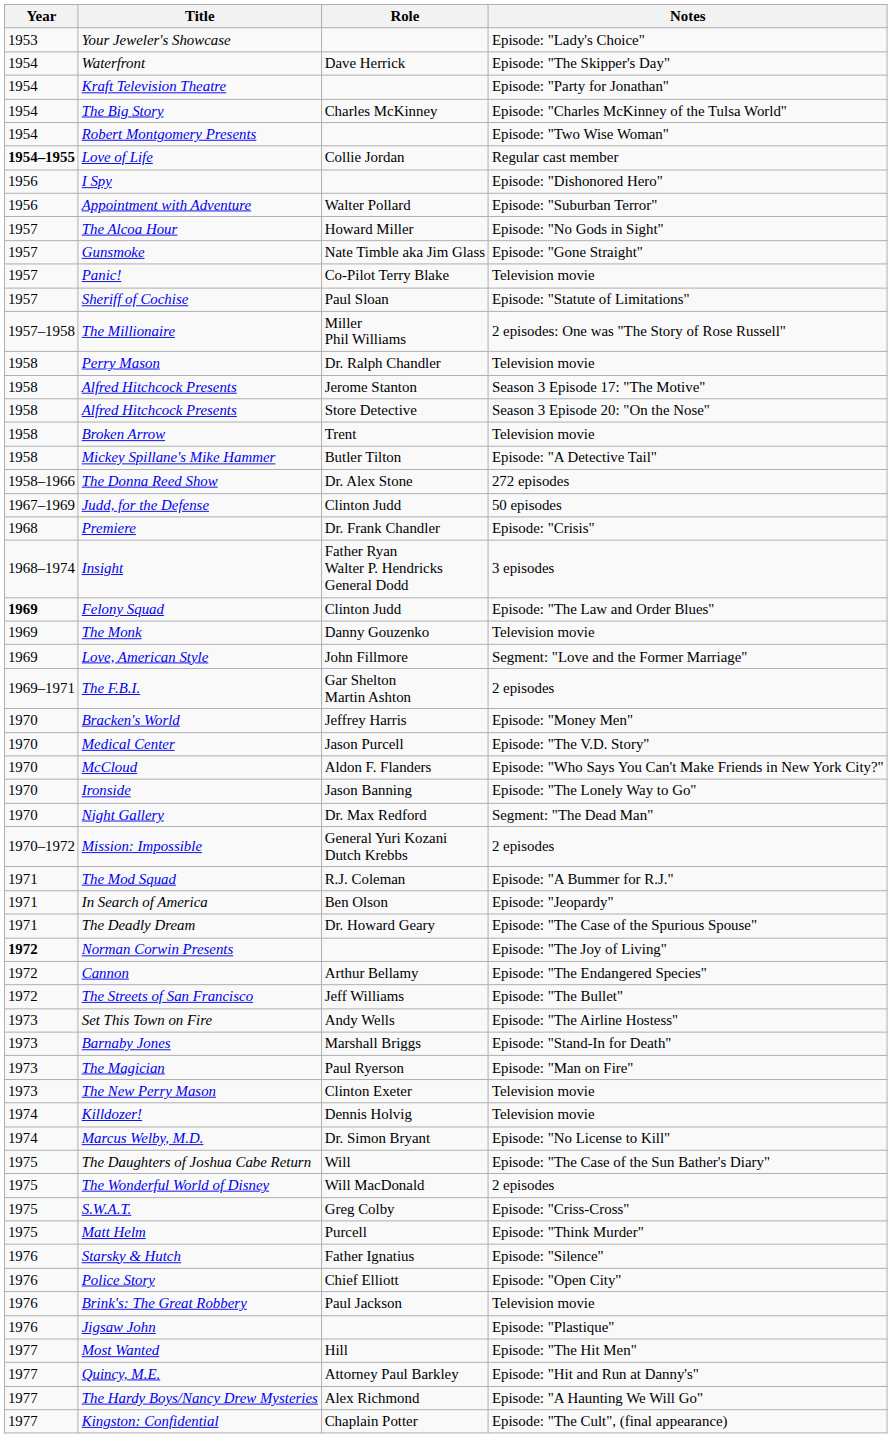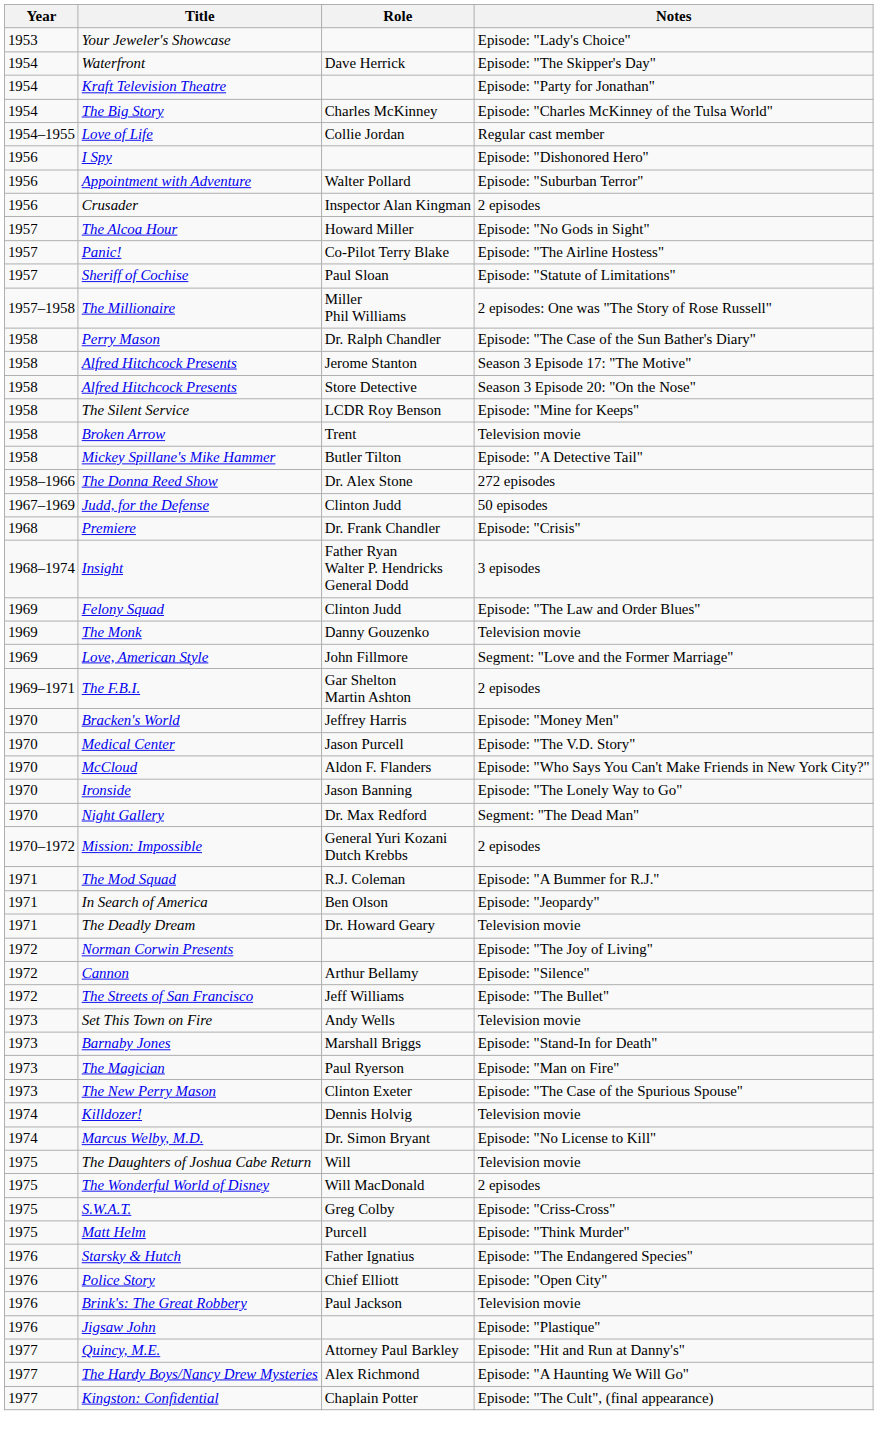 <table class="wikitable sortable">
 <tr>
 <th>Year</th>
 <th>Title</th>
 <th>Role</th>
 <th class="unsortable">Notes</th>
 </tr>
 <tr>
 <td>1953</td>
 <td><em>Your Jeweler's Showcase</em></td>
 <td></td>
 <td>Episode: "Lady's Choice"</td>
 </tr>
 <tr>
 <td>1954</td>
 <td><em>Waterfront</em></td>
 <td>Dave Herrick</td>
 <td>Episode: "The Skipper's Day"</td>
 </tr>
 <tr>
 <td>1954</td>
 <td><em><a href='#'>Kraft Television Theatre</a></em></td>
 <td></td>
 <td>Episode: "Party for Jonathan"</td>
 </tr>
 <tr>
 <td>1954</td>
 <td><em><a href='#'>The Big Story</a></em></td>
 <td>Charles McKinney</td>
 <td>Episode: "Charles McKinney of the Tulsa World"</td>
 </tr>
 <tr>
-<td>1954</td>
-<td><em><a href='#'>Robert Montgomery Presents</a></em></td>
-<td></td>
-<td>Episode: "Two Wise Woman"</td>
-</tr>
-<tr>
-<td><strong>1954–1955</strong></td>
+<td>1954–1955</td>
 <td><em><a href='#'>Love of Life</a></em></td>
 <td>Collie Jordan</td>
 <td>Regular cast member</td>
 </tr>
 <tr>
 <td>1956</td>
 <td><em><a href='#'>I Spy</a></em></td>
 <td></td>
 <td>Episode: "Dishonored Hero"</td>
 </tr>
 <tr>
 <td>1956</td>
 <td><em><a href='#'>Appointment with Adventure</a></em></td>
 <td>Walter Pollard</td>
 <td>Episode: "Suburban Terror"</td>
 </tr>
 <tr>
+<td>1956</td>
+<td><em>Crusader</em></td>
+<td>Inspector Alan Kingman</td>
+<td>2 episodes</td>
+</tr>
+<tr>
 <td>1957</td>
 <td><em><a href='#'>The Alcoa Hour</a></em></td>
 <td>Howard Miller</td>
 <td>Episode: "No Gods in Sight"</td>
 </tr>
 <tr>
 <td>1957</td>
-<td><em><a href='#'>Gunsmoke</a></em></td>
-<td>Nate Timble aka Jim Glass</td>
-<td>Episode: "Gone Straight"</td>
-</tr>
-<tr>
-<td>1957</td>
 <td><em><a href='#'>Panic!</a></em></td>
 <td>Co-Pilot Terry Blake</td>
-<td>Television movie</td>
+<td>Episode: "The Airline Hostess"</td>
 </tr>
 <tr>
 <td>1957</td>
 <td><em><a href='#'>Sheriff of Cochise</a></em></td>
 <td>Paul Sloan</td>
 <td>Episode: "Statute of Limitations"</td>
 </tr>
 <tr>
 <td>1957–1958</td>
 <td><em><a href='#'>The Millionaire</a></em></td>
 <td>Miller<br>Phil Williams</td>
 <td>2 episodes: One was "The Story of Rose Russell"</td>
 </tr>
 <tr>
 <td>1958</td>
 <td><em><a href='#'>Perry Mason</a></em></td>
 <td>Dr. Ralph Chandler</td>
-<td>Television movie</td>
+<td>Episode: "The Case of the Sun Bather's Diary"</td>
 </tr>
 <tr>
 <td>1958</td>
 <td><em><a href='#'>Alfred Hitchcock Presents</a></em></td>
 <td>Jerome Stanton</td>
 <td>Season 3 Episode 17: "The Motive"</td>
 </tr>
 <tr>
 <td>1958</td>
 <td><em><a href='#'>Alfred Hitchcock Presents</a></em></td>
 <td>Store Detective</td>
 <td>Season 3 Episode 20: "On the Nose"</td>
+</tr>
+<tr>
+<td>1958</td>
+<td><em>The Silent Service</em></td>
+<td>LCDR Roy Benson</td>
+<td>Episode: "Mine for Keeps"</td>
 </tr>
 <tr>
 <td>1958</td>
 <td><em><a href='#'>Broken Arrow</a></em></td>
 <td>Trent</td>
 <td>Television movie</td>
 </tr>
 <tr>
 <td>1958</td>
 <td><em><a href='#'>Mickey Spillane's Mike Hammer</a></em></td>
 <td>Butler Tilton</td>
 <td>Episode: "A Detective Tail"</td>
 </tr>
 <tr>
 <td>1958–1966</td>
 <td><em><a href='#'>The Donna Reed Show</a></em></td>
 <td>Dr. Alex Stone</td>
 <td>272 episodes</td>
 </tr>
 <tr>
 <td>1967–1969</td>
 <td><em><a href='#'>Judd, for the Defense</a></em></td>
 <td>Clinton Judd</td>
 <td>50 episodes</td>
 </tr>
 <tr>
 <td>1968</td>
 <td><em><a href='#'>Premiere</a></em></td>
 <td>Dr. Frank Chandler</td>
 <td>Episode: "Crisis"</td>
 </tr>
 <tr>
 <td>1968–1974</td>
 <td><em><a href='#'>Insight</a></em></td>
 <td>Father Ryan<br>Walter P. Hendricks<br>General Dodd</td>
 <td>3 episodes</td>
 </tr>
 <tr>
-<td><strong>1969</strong></td>
+<td>1969</td>
 <td><em><a href='#'>Felony Squad</a></em></td>
 <td>Clinton Judd</td>
 <td>Episode: "The Law and Order Blues"</td>
 </tr>
 <tr>
 <td>1969</td>
 <td><em><a href='#'>The Monk</a></em></td>
 <td>Danny Gouzenko</td>
 <td>Television movie</td>
 </tr>
 <tr>
 <td>1969</td>
 <td><em><a href='#'>Love, American Style</a></em></td>
 <td>John Fillmore</td>
 <td>Segment: "Love and the Former Marriage"</td>
 </tr>
 <tr>
 <td>1969–1971</td>
 <td><a href='#'><em>The F.B.I.</em></a></td>
 <td>Gar Shelton<br>Martin Ashton</td>
 <td>2 episodes</td>
 </tr>
 <tr>
 <td>1970</td>
 <td><em><a href='#'>Bracken's World</a></em></td>
 <td>Jeffrey Harris</td>
 <td>Episode: "Money Men"</td>
 </tr>
 <tr>
 <td>1970</td>
 <td><em><a href='#'>Medical Center</a></em></td>
 <td>Jason Purcell</td>
 <td>Episode: "The V.D. Story"</td>
 </tr>
 <tr>
 <td>1970</td>
 <td><em><a href='#'>McCloud</a></em></td>
 <td>Aldon F. Flanders</td>
 <td>Episode: "Who Says You Can't Make Friends in New York City?"</td>
 </tr>
 <tr>
 <td>1970</td>
 <td><em><a href='#'>Ironside</a></em></td>
 <td>Jason Banning</td>
 <td>Episode: "The Lonely Way to Go"</td>
 </tr>
 <tr>
 <td>1970</td>
 <td><em><a href='#'>Night Gallery</a></em></td>
 <td>Dr. Max Redford</td>
 <td>Segment: "The Dead Man"</td>
 </tr>
 <tr>
 <td>1970–1972</td>
 <td><em><a href='#'>Mission: Impossible</a></em></td>
 <td>General Yuri Kozani<br>Dutch Krebbs</td>
 <td>2 episodes</td>
 </tr>
 <tr>
 <td>1971</td>
 <td><em><a href='#'>The Mod Squad</a></em></td>
 <td>R.J. Coleman</td>
 <td>Episode: "A Bummer for R.J."</td>
 </tr>
 <tr>
 <td>1971</td>
 <td><em>In Search of America</em></td>
 <td>Ben Olson</td>
 <td>Episode: "Jeopardy"</td>
 </tr>
 <tr>
 <td>1971</td>
 <td><em>The Deadly Dream</em></td>
 <td>Dr. Howard Geary</td>
-<td>Episode: "The Case of the Spurious Spouse"</td>
+<td>Television movie</td>
 </tr>
 <tr>
-<td><strong>1972</strong></td>
+<td>1972</td>
 <td><em><a href='#'>Norman Corwin Presents</a></em></td>
 <td></td>
 <td>Episode: "The Joy of Living"</td>
 </tr>
 <tr>
 <td>1972</td>
 <td><em><a href='#'>Cannon</a></em></td>
 <td>Arthur Bellamy</td>
-<td>Episode: "The Endangered Species"</td>
+<td>Episode: "Silence"</td>
 </tr>
 <tr>
 <td>1972</td>
 <td><em><a href='#'>The Streets of San Francisco</a></em></td>
 <td>Jeff Williams</td>
 <td>Episode: "The Bullet"</td>
 </tr>
 <tr>
 <td>1973</td>
 <td><em>Set This Town on Fire</em></td>
 <td>Andy Wells</td>
-<td>Episode: "The Airline Hostess"</td>
+<td>Television movie</td>
 </tr>
 <tr>
 <td>1973</td>
 <td><em><a href='#'>Barnaby Jones</a></em></td>
 <td>Marshall Briggs</td>
 <td>Episode: "Stand-In for Death"</td>
 </tr>
 <tr>
 <td>1973</td>
 <td><em><a href='#'>The Magician</a></em></td>
 <td>Paul Ryerson</td>
 <td>Episode: "Man on Fire"</td>
 </tr>
 <tr>
 <td>1973</td>
 <td><em><a href='#'>The New Perry Mason</a></em></td>
 <td>Clinton Exeter</td>
-<td>Television movie</td>
+<td>Episode: "The Case of the Spurious Spouse"</td>
 </tr>
 <tr>
 <td>1974</td>
 <td><em><a href='#'>Killdozer!</a></em></td>
 <td>Dennis Holvig</td>
 <td>Television movie</td>
 </tr>
 <tr>
 <td>1974</td>
 <td><em><a href='#'>Marcus Welby, M.D.</a></em></td>
 <td>Dr. Simon Bryant</td>
 <td>Episode: "No License to Kill"</td>
 </tr>
 <tr>
 <td>1975</td>
 <td><em>The Daughters of Joshua Cabe Return</em></td>
 <td>Will</td>
-<td>Episode: "The Case of the Sun Bather's Diary"</td>
+<td>Television movie</td>
 </tr>
 <tr>
 <td>1975</td>
 <td><em><a href='#'>The Wonderful World of Disney</a></em></td>
 <td>Will MacDonald</td>
 <td>2 episodes</td>
 </tr>
 <tr>
 <td>1975</td>
 <td><em><a href='#'>S.W.A.T.</a></em></td>
 <td>Greg Colby</td>
 <td>Episode: "Criss-Cross"</td>
 </tr>
 <tr>
 <td>1975</td>
 <td><em><a href='#'>Matt Helm</a></em></td>
 <td>Purcell</td>
 <td>Episode: "Think Murder"</td>
 </tr>
 <tr>
 <td>1976</td>
 <td><em><a href='#'>Starsky & Hutch</a></em></td>
 <td>Father Ignatius</td>
-<td>Episode: "Silence"</td>
+<td>Episode: "The Endangered Species"</td>
 </tr>
 <tr>
 <td>1976</td>
 <td><em><a href='#'>Police Story</a></em></td>
 <td>Chief Elliott</td>
 <td>Episode: "Open City"</td>
 </tr>
 <tr>
 <td>1976</td>
 <td><em><a href='#'>Brink's: The Great Robbery</a></em></td>
 <td>Paul Jackson</td>
 <td>Television movie</td>
 </tr>
 <tr>
 <td>1976</td>
 <td><em><a href='#'>Jigsaw John</a></em></td>
 <td></td>
 <td>Episode: "Plastique"</td>
 </tr>
 <tr>
 <td>1977</td>
-<td><em><a href='#'>Most Wanted</a></em></td>
-<td>Hill</td>
-<td>Episode: "The Hit Men"</td>
-</tr>
-<tr>
-<td>1977</td>
 <td><em><a href='#'>Quincy, M.E.</a></em></td>
 <td>Attorney Paul Barkley</td>
 <td>Episode: "Hit and Run at Danny's"</td>
 </tr>
 <tr>
 <td>1977</td>
 <td><em><a href='#'>The Hardy Boys/Nancy Drew Mysteries</a></em></td>
 <td>Alex Richmond</td>
 <td>Episode: "A Haunting We Will Go"</td>
 </tr>
 <tr>
 <td>1977</td>
 <td><em><a href='#'>Kingston: Confidential</a></em></td>
 <td>Chaplain Potter</td>
 <td>Episode: "The Cult", (final appearance)</td>
 </tr>
 </table>
